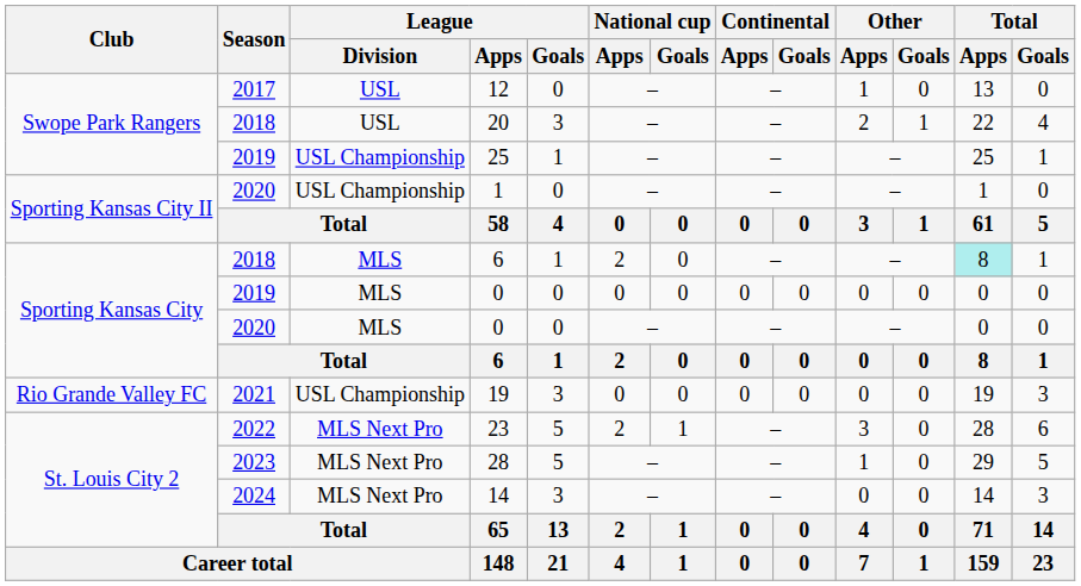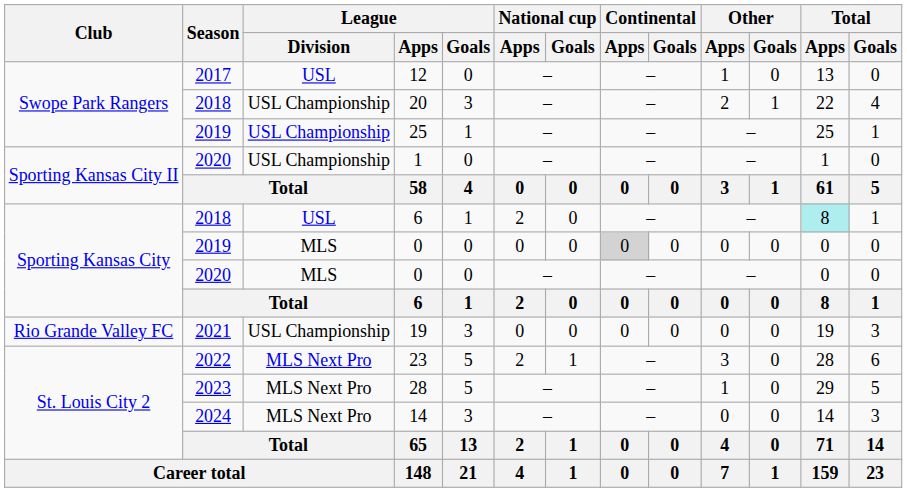 <table class="wikitable" style="text-align: center;">
 <tr>
 <th rowspan="2">Club</th>
 <th rowspan="2">Season</th>
 <th colspan="3">League</th>
 <th colspan="2">National cup</th>
 <th colspan="2">Continental</th>
 <th colspan="2">Other</th>
 <th colspan="2">Total</th>
 </tr>
 <tr>
 <th>Division</th>
 <th>Apps</th>
 <th>Goals</th>
 <th>Apps</th>
 <th>Goals</th>
 <th>Apps</th>
 <th>Goals</th>
 <th>Apps</th>
 <th>Goals</th>
 <th>Apps</th>
 <th>Goals</th>
 </tr>
 <tr>
 <td rowspan="3"><a href='#'>Swope Park Rangers</a></td>
 <td><a href='#'>2017</a></td>
 <td><a href='#'>USL</a></td>
 <td>12</td>
 <td>0</td>
 <td colspan="2">–</td>
 <td colspan="2">–</td>
 <td>1</td>
 <td>0</td>
 <td>13</td>
 <td>0</td>
 </tr>
 <tr>
 <td><a href='#'>2018</a></td>
-<td>USL</td>
+<td>USL Championship</td>
 <td>20</td>
 <td>3</td>
 <td colspan="2">–</td>
 <td colspan="2">–</td>
 <td>2</td>
 <td>1</td>
 <td>22</td>
 <td>4</td>
 </tr>
 <tr>
 <td><a href='#'>2019</a></td>
 <td><a href='#'>USL Championship</a></td>
 <td>25</td>
 <td>1</td>
 <td colspan="2">–</td>
 <td colspan="2">–</td>
 <td colspan="2">–</td>
 <td>25</td>
 <td>1</td>
 </tr>
 <tr>
 <td rowspan="2"><a href='#'>Sporting Kansas City II</a></td>
 <td><a href='#'>2020</a></td>
 <td>USL Championship</td>
 <td>1</td>
 <td>0</td>
 <td colspan="2">–</td>
 <td colspan="2">–</td>
 <td colspan="2">–</td>
 <td>1</td>
 <td>0</td>
 </tr>
 <tr>
 <th colspan="2">Total</th>
 <th>58</th>
 <th>4</th>
 <th>0</th>
 <th>0</th>
 <th>0</th>
 <th>0</th>
 <th>3</th>
 <th>1</th>
 <th>61</th>
 <th>5</th>
 </tr>
 <tr>
 <td rowspan="4"><a href='#'>Sporting Kansas City</a></td>
 <td><a href='#'>2018</a></td>
-<td><a href='#'>MLS</a></td>
+<td><a href='#'>USL</a></td>
 <td>6</td>
 <td>1</td>
 <td>2</td>
 <td>0</td>
 <td colspan="2">–</td>
 <td colspan="2">–</td>
 <td style="background: paleturquoise;">8</td>
 <td>1</td>
 </tr>
 <tr>
 <td><a href='#'>2019</a></td>
 <td>MLS</td>
 <td>0</td>
 <td>0</td>
 <td>0</td>
 <td>0</td>
-<td>0</td>
+<td style="background: lightgrey;">0</td>
 <td>0</td>
 <td>0</td>
 <td>0</td>
 <td>0</td>
 <td>0</td>
 </tr>
 <tr>
 <td><a href='#'>2020</a></td>
 <td>MLS</td>
 <td>0</td>
 <td>0</td>
 <td colspan="2">–</td>
 <td colspan="2">–</td>
 <td colspan="2">–</td>
 <td>0</td>
 <td>0</td>
 </tr>
 <tr>
 <th colspan="2">Total</th>
 <th>6</th>
 <th>1</th>
 <th>2</th>
 <th>0</th>
 <th>0</th>
 <th>0</th>
 <th>0</th>
 <th>0</th>
 <th>8</th>
 <th>1</th>
 </tr>
 <tr>
 <td><a href='#'>Rio Grande Valley FC</a></td>
 <td><a href='#'>2021</a></td>
 <td>USL Championship</td>
 <td>19</td>
 <td>3</td>
 <td>0</td>
 <td>0</td>
 <td>0</td>
 <td>0</td>
 <td>0</td>
 <td>0</td>
 <td>19</td>
 <td>3</td>
 </tr>
 <tr>
 <td rowspan="4"><a href='#'>St. Louis City 2</a></td>
 <td><a href='#'>2022</a></td>
 <td><a href='#'>MLS Next Pro</a></td>
 <td>23</td>
 <td>5</td>
 <td>2</td>
 <td>1</td>
 <td colspan="2">–</td>
 <td>3</td>
 <td>0</td>
 <td>28</td>
 <td>6</td>
 </tr>
 <tr>
 <td><a href='#'>2023</a></td>
 <td>MLS Next Pro</td>
 <td>28</td>
 <td>5</td>
 <td colspan="2">–</td>
 <td colspan="2">–</td>
 <td>1</td>
 <td>0</td>
 <td>29</td>
 <td>5</td>
 </tr>
 <tr>
 <td><a href='#'>2024</a></td>
 <td>MLS Next Pro</td>
 <td>14</td>
 <td>3</td>
 <td colspan="2">–</td>
 <td colspan="2">–</td>
 <td>0</td>
 <td>0</td>
 <td>14</td>
 <td>3</td>
 </tr>
 <tr>
 <th colspan="2">Total</th>
 <th>65</th>
 <th>13</th>
 <th>2</th>
 <th>1</th>
 <th>0</th>
 <th>0</th>
 <th>4</th>
 <th>0</th>
 <th>71</th>
 <th>14</th>
 </tr>
 <tr>
 <th colspan="3">Career total</th>
 <th>148</th>
 <th>21</th>
 <th>4</th>
 <th>1</th>
 <th>0</th>
 <th>0</th>
 <th>7</th>
 <th>1</th>
 <th>159</th>
 <th>23</th>
 </tr>
 </table>
